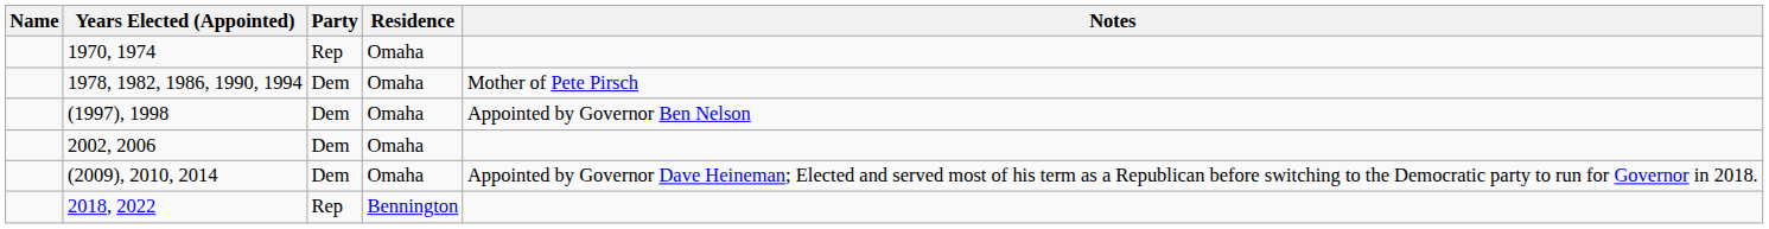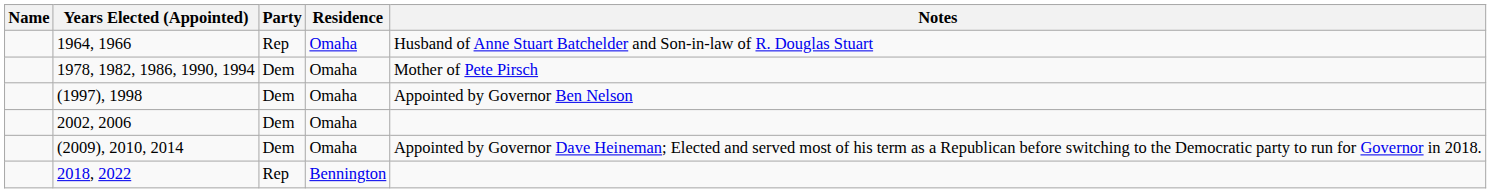 <table class="wikitable sortable">
 <tr>
 <th>Name</th>
 <th>Years Elected (Appointed)</th>
 <th>Party</th>
 <th>Residence</th>
 <th>Notes</th>
 </tr>
 <tr>
 <td></td>
-<td>1970, 1974</td>
+<td>1964, 1966</td>
 <td>Rep</td>
-<td>Omaha</td>
-<td></td>
+<td><a href='#'>Omaha</a></td>
+<td>Husband of <a href='#'>Anne Stuart Batchelder</a> and Son-in-law of <a href='#'>R. Douglas Stuart</a></td>
 </tr>
 <tr>
 <td></td>
 <td>1978, 1982, 1986, 1990, 1994</td>
 <td>Dem</td>
 <td>Omaha</td>
 <td>Mother of <a href='#'>Pete Pirsch</a></td>
 </tr>
 <tr>
 <td></td>
 <td>(1997), 1998</td>
 <td>Dem</td>
 <td>Omaha</td>
 <td>Appointed by Governor <a href='#'>Ben Nelson</a></td>
 </tr>
 <tr>
 <td></td>
 <td>2002, 2006</td>
 <td>Dem</td>
 <td>Omaha</td>
 <td></td>
 </tr>
 <tr>
 <td></td>
 <td>(2009), 2010, 2014</td>
 <td>Dem</td>
 <td>Omaha</td>
 <td>Appointed by Governor <a href='#'>Dave Heineman</a>; Elected and served most of his term as a Republican before switching to the Democratic party to run for <a href='#'>Governor</a> in 2018.</td>
 </tr>
 <tr>
 <td></td>
 <td><a href='#'>2018</a>, <a href='#'>2022</a></td>
 <td>Rep</td>
 <td><a href='#'>Bennington</a></td>
 <td></td>
 </tr>
 </table>
